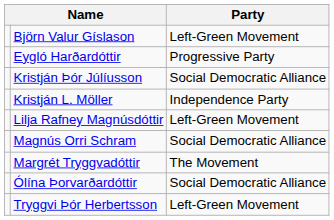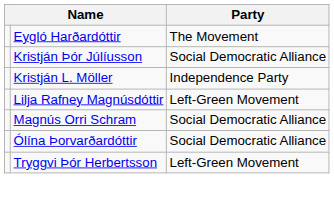 <table class="sortable wikitable">
 <tr>
 <th colspan="2">Name</th>
 <th>Party</th>
 </tr>
 <tr>
 <td></td>
-<td><a href='#'>Björn Valur Gíslason</a></td>
-<td>Left-Green Movement</td>
-</tr>
-<tr>
-<td></td>
 <td><a href='#'>Eygló Harðardóttir</a></td>
-<td>Progressive Party</td>
+<td>The Movement</td>
 </tr>
 <tr>
 <td></td>
 <td><a href='#'>Kristján Þór Júlíusson</a></td>
 <td>Social Democratic Alliance</td>
 </tr>
 <tr>
 <td></td>
 <td><a href='#'>Kristján L. Möller</a></td>
 <td>Independence Party</td>
 </tr>
 <tr>
 <td></td>
 <td><a href='#'>Lilja Rafney Magnúsdóttir</a></td>
 <td>Left-Green Movement</td>
 </tr>
 <tr>
 <td></td>
 <td><a href='#'>Magnús Orri Schram</a></td>
 <td>Social Democratic Alliance</td>
 </tr>
 <tr>
 <td></td>
-<td><a href='#'>Margrét Tryggvadóttir</a></td>
-<td>The Movement</td>
-</tr>
-<tr>
-<td></td>
 <td><a href='#'>Ólína Þorvarðardóttir</a></td>
 <td>Social Democratic Alliance</td>
 </tr>
 <tr>
 <td></td>
 <td><a href='#'>Tryggvi Þór Herbertsson</a></td>
 <td>Left-Green Movement</td>
 </tr>
 </table>
